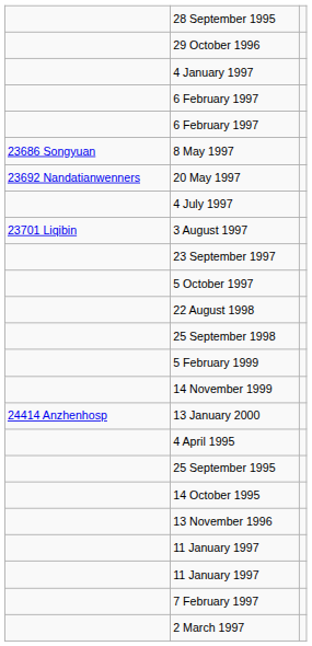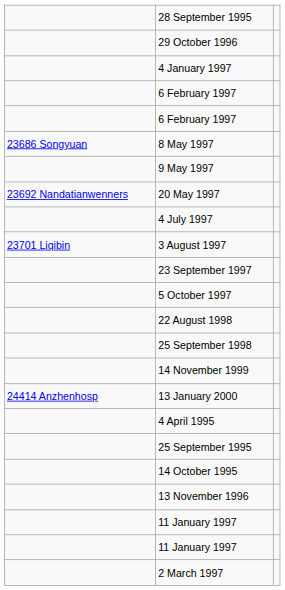 <table class="wikitable" style="font-size: 80%; float: left; width: 26em; margin-right: 1em; height: 700px">
 <tr>
 <td></td>
 <td>28 September 1995</td>
 <td></td>
 </tr>
 <tr>
 <td></td>
 <td>29 October 1996</td>
 <td></td>
 </tr>
 <tr>
 <td></td>
 <td>4 January 1997</td>
 <td></td>
 </tr>
 <tr>
 <td></td>
 <td>6 February 1997</td>
 <td></td>
 </tr>
 <tr>
 <td></td>
 <td>6 February 1997</td>
 <td></td>
 </tr>
 <tr>
 <td><a href='#'>23686 Songyuan</a></td>
 <td>8 May 1997</td>
+<td></td>
+</tr>
+<tr>
+<td></td>
+<td>9 May 1997</td>
 <td></td>
 </tr>
 <tr>
 <td><a href='#'>23692 Nandatianwenners</a></td>
 <td>20 May 1997</td>
 <td></td>
 </tr>
 <tr>
 <td></td>
 <td>4 July 1997</td>
 <td></td>
 </tr>
 <tr>
 <td><a href='#'>23701 Liqibin</a></td>
 <td>3 August 1997</td>
 <td></td>
 </tr>
 <tr>
 <td></td>
 <td>23 September 1997</td>
 <td></td>
 </tr>
 <tr>
 <td></td>
 <td>5 October 1997</td>
 <td></td>
 </tr>
 <tr>
 <td></td>
 <td>22 August 1998</td>
 <td></td>
 </tr>
 <tr>
 <td></td>
 <td>25 September 1998</td>
-<td></td>
-</tr>
-<tr>
-<td></td>
-<td>5 February 1999</td>
 <td></td>
 </tr>
 <tr>
 <td></td>
 <td>14 November 1999</td>
 <td></td>
 </tr>
 <tr>
 <td><a href='#'>24414 Anzhenhosp</a></td>
 <td>13 January 2000</td>
 <td></td>
 </tr>
 <tr>
 <td></td>
 <td>4 April 1995</td>
 <td></td>
 </tr>
 <tr>
 <td></td>
 <td>25 September 1995</td>
 <td></td>
 </tr>
 <tr>
 <td></td>
 <td>14 October 1995</td>
 <td></td>
 </tr>
 <tr>
 <td></td>
 <td>13 November 1996</td>
 <td></td>
 </tr>
 <tr>
 <td></td>
 <td>11 January 1997</td>
 <td></td>
 </tr>
 <tr>
 <td></td>
 <td>11 January 1997</td>
 <td></td>
 </tr>
 <tr>
 <td></td>
-<td>7 February 1997</td>
-<td></td>
-</tr>
-<tr>
-<td></td>
 <td>2 March 1997</td>
 <td></td>
 </tr>
 </table>
